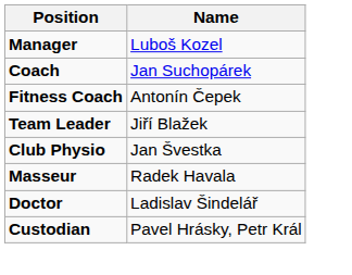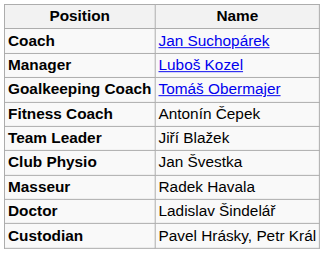 <table class="wikitable">
 <tr>
 <th>Position</th>
 <th>Name</th>
 </tr>
 <tr>
+<td><strong>Coach</strong></td>
+<td><a href='#'>Jan Suchopárek</a></td>
+</tr>
+<tr>
 <td><strong>Manager</strong></td>
 <td><a href='#'>Luboš Kozel</a></td>
 </tr>
 <tr>
-<td><strong>Coach</strong></td>
-<td><a href='#'>Jan Suchopárek</a></td>
+<td><strong>Goalkeeping Coach</strong></td>
+<td><a href='#'>Tomáš Obermajer</a></td>
 </tr>
 <tr>
 <td><strong>Fitness Coach</strong></td>
 <td>Antonín Čepek</td>
 </tr>
 <tr>
 <td><strong>Team Leader</strong></td>
 <td>Jiří Blažek</td>
 </tr>
 <tr>
 <td><strong>Club Physio</strong></td>
 <td>Jan Švestka</td>
 </tr>
 <tr>
 <td><strong>Masseur</strong></td>
 <td>Radek Havala</td>
 </tr>
 <tr>
 <td><strong>Doctor</strong></td>
 <td>Ladislav Šindelář</td>
 </tr>
 <tr>
 <td><strong>Custodian</strong></td>
 <td>Pavel Hrásky, Petr Král</td>
 </tr>
 </table>
